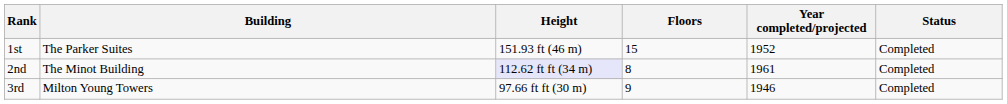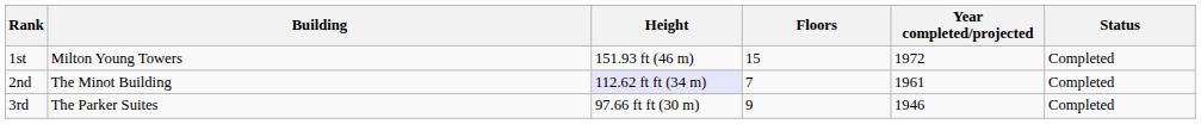 <table class="wikitable" style="width:100%;">
 <tr>
 <th>Rank</th>
 <th>Building</th>
 <th>Height</th>
 <th>Floors</th>
 <th>Year completed/projected</th>
 <th>Status</th>
 </tr>
 <tr>
 <td>1st</td>
-<td>The Parker Suites</td>
+<td style="width:48%;">Milton Young Towers</td>
 <td style="width:13%;">151.93 ft (46 m)</td>
 <td style="width:13%;">15</td>
-<td style="width:13%;">1952</td>
+<td style="width:13%;">1972</td>
 <td style="width:13%;">Completed</td>
 </tr>
 <tr>
 <td>2nd</td>
 <td>The Minot Building</td>
 <td style="background: lavender;">112.62 ft ft (34 m)</td>
-<td>8</td>
+<td>7</td>
 <td>1961</td>
 <td>Completed</td>
 </tr>
 <tr>
 <td>3rd</td>
-<td style="width:48%;">Milton Young Towers</td>
+<td>The Parker Suites</td>
 <td>97.66 ft ft (30 m)</td>
 <td>9</td>
 <td>1946</td>
 <td>Completed</td>
 </tr>
 </table>
